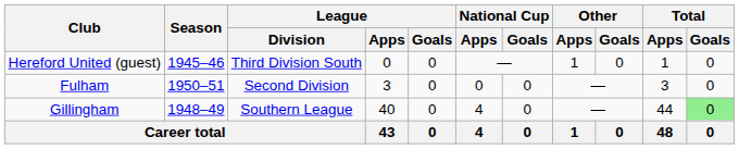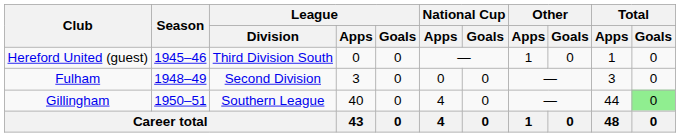 <table class="wikitable" style="text-align:center">
 <tr>
 <th rowspan="2">Club</th>
 <th rowspan="2">Season</th>
 <th colspan="3">League</th>
 <th colspan="2">National Cup</th>
 <th colspan="2">Other</th>
 <th colspan="2">Total</th>
 </tr>
 <tr>
 <th>Division</th>
 <th>Apps</th>
 <th>Goals</th>
 <th>Apps</th>
 <th>Goals</th>
 <th>Apps</th>
 <th>Goals</th>
 <th>Apps</th>
 <th>Goals</th>
 </tr>
 <tr>
 <td><a href='#'>Hereford United</a> (guest)</td>
 <td><a href='#'>1945–46</a></td>
 <td><a href='#'>Third Division South</a></td>
 <td>0</td>
 <td>0</td>
 <td colspan="2">―</td>
 <td>1</td>
 <td>0</td>
 <td>1</td>
 <td>0</td>
 </tr>
 <tr>
 <td><a href='#'>Fulham</a></td>
-<td><a href='#'>1950–51</a></td>
+<td><a href='#'>1948–49</a></td>
 <td><a href='#'>Second Division</a></td>
 <td>3</td>
 <td>0</td>
 <td>0</td>
 <td>0</td>
 <td colspan="2">―</td>
 <td>3</td>
 <td>0</td>
 </tr>
 <tr>
 <td><a href='#'>Gillingham</a></td>
-<td><a href='#'>1948–49</a></td>
+<td><a href='#'>1950–51</a></td>
 <td><a href='#'>Southern League</a></td>
 <td>40</td>
 <td>0</td>
 <td>4</td>
 <td>0</td>
 <td colspan="2">―</td>
 <td>44</td>
 <td style="background: lightgreen;">0</td>
 </tr>
 <tr>
 <th colspan="3">Career total</th>
 <th>43</th>
 <th>0</th>
 <th>4</th>
 <th>0</th>
 <th>1</th>
 <th>0</th>
 <th>48</th>
 <th>0</th>
 </tr>
 </table>
